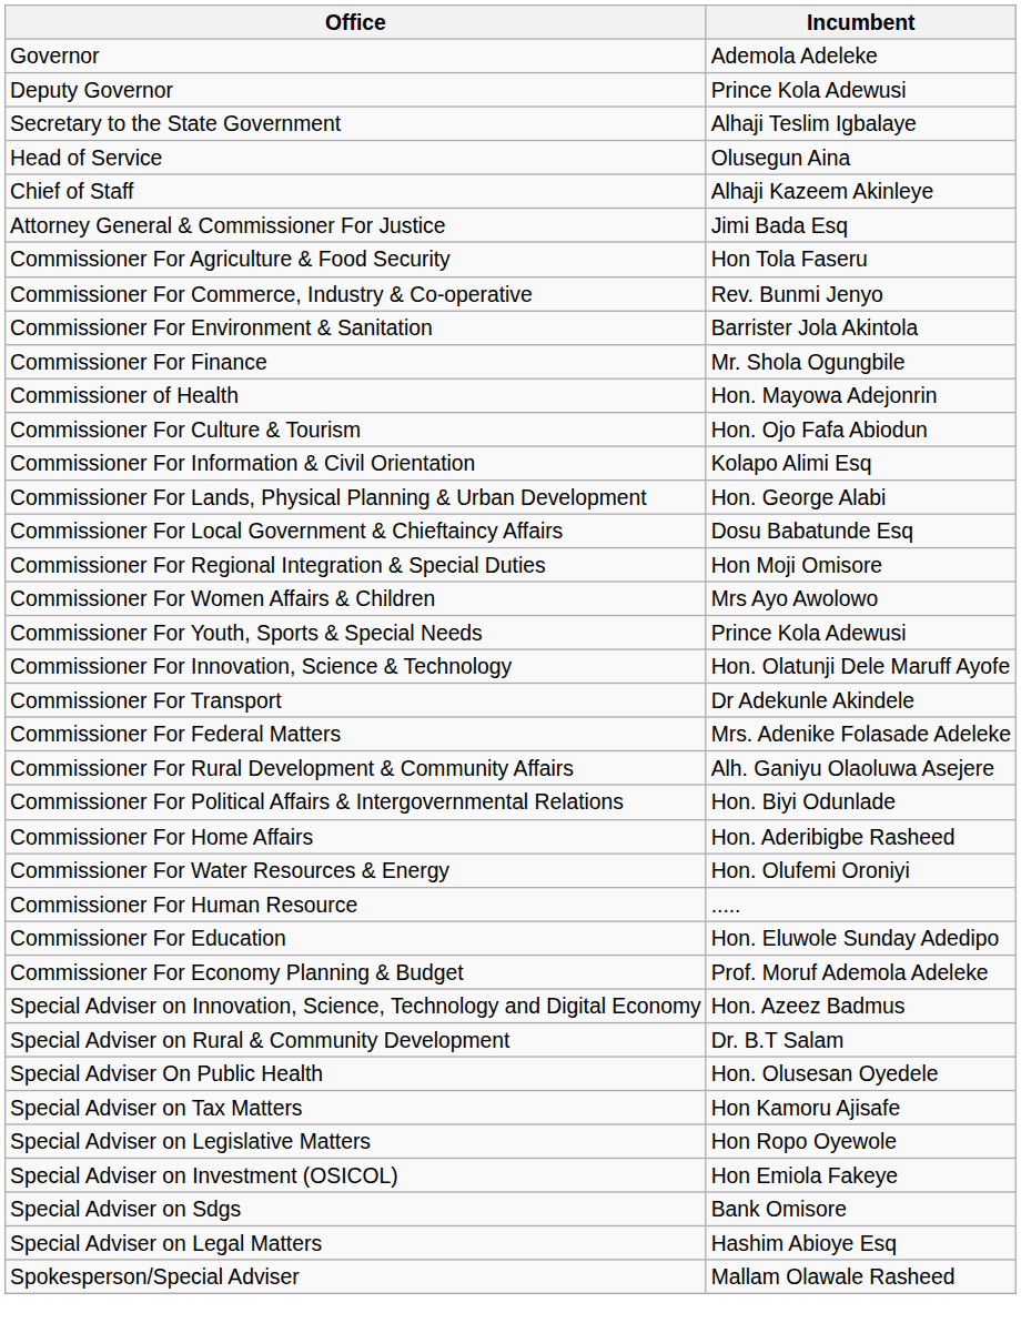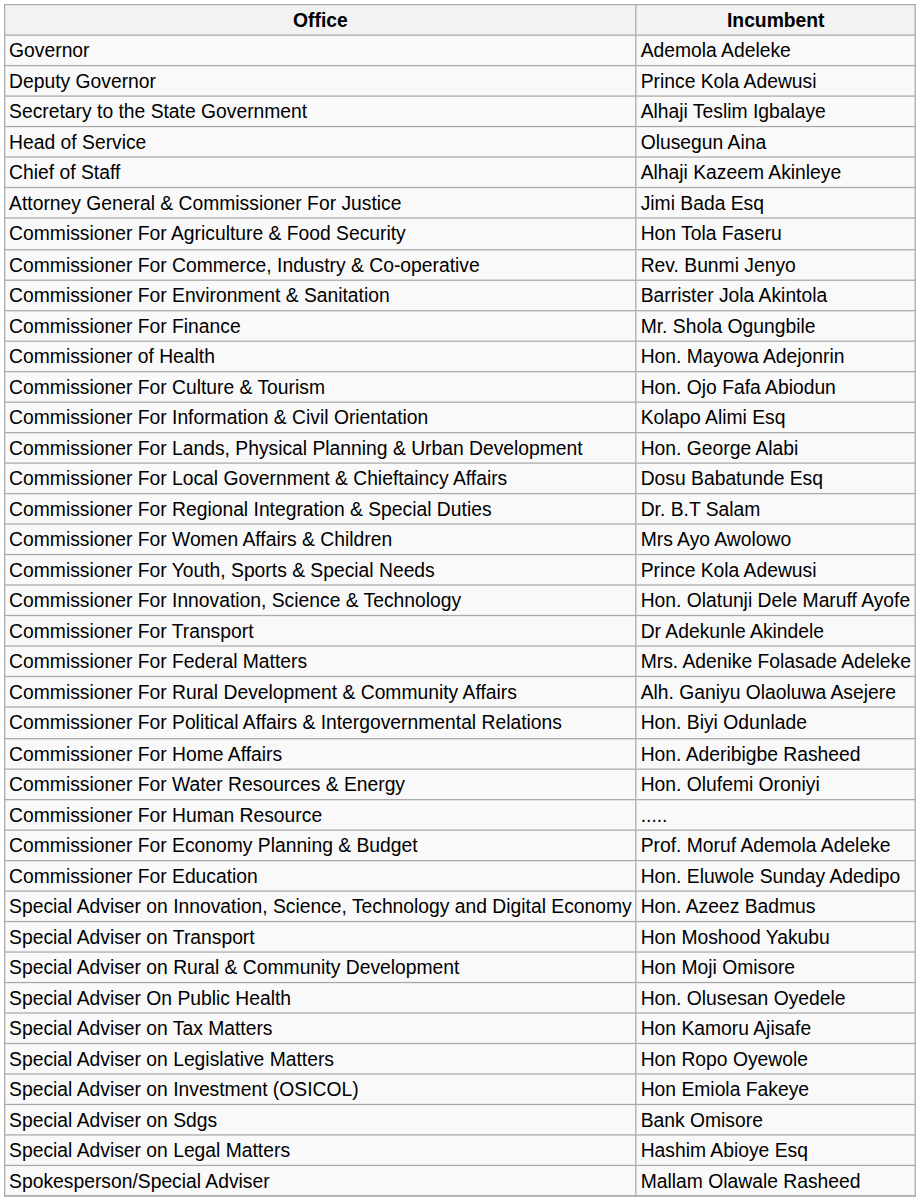 <table class="wikitable" style="font-size: 95%;">
 <tr>
 <th>Office</th>
 <th>Incumbent</th>
 </tr>
 <tr>
 <td Governor of Osun State>Governor</td>
 <td>Ademola Adeleke</td>
 </tr>
 <tr>
 <td Deputy Governor of Osun State>Deputy Governor</td>
 <td>Prince Kola Adewusi</td>
 </tr>
 <tr>
 <td>Secretary to the State Government</td>
 <td>Alhaji Teslim Igbalaye</td>
 </tr>
 <tr>
 <td>Head of Service</td>
 <td>Olusegun Aina</td>
 </tr>
 <tr>
 <td>Chief of Staff</td>
 <td>Alhaji Kazeem Akinleye</td>
 </tr>
 <tr>
 <td>Attorney General & Commissioner For Justice</td>
 <td>Jimi Bada Esq</td>
 </tr>
 <tr>
 <td>Commissioner For Agriculture & Food Security</td>
 <td>Hon Tola Faseru</td>
 </tr>
 <tr>
 <td>Commissioner For Commerce, Industry & Co-operative</td>
 <td>Rev. Bunmi Jenyo</td>
 </tr>
 <tr>
 <td>Commissioner For Environment & Sanitation</td>
 <td>Barrister Jola Akintola</td>
 </tr>
 <tr>
 <td>Commissioner For Finance</td>
 <td>Mr. Shola Ogungbile</td>
 </tr>
 <tr>
 <td>Commissioner of Health</td>
 <td>Hon. Mayowa Adejonrin</td>
 </tr>
 <tr>
 <td>Commissioner For Culture & Tourism</td>
 <td>Hon. Ojo Fafa Abiodun</td>
 </tr>
 <tr>
 <td>Commissioner For Information & Civil Orientation</td>
 <td>Kolapo Alimi Esq</td>
 </tr>
 <tr>
 <td>Commissioner For Lands, Physical Planning & Urban Development</td>
 <td>Hon. George Alabi</td>
 </tr>
 <tr>
 <td>Commissioner For Local Government & Chieftaincy Affairs</td>
 <td>Dosu Babatunde Esq</td>
 </tr>
 <tr>
 <td>Commissioner For Regional Integration & Special Duties</td>
-<td>Hon Moji Omisore</td>
+<td>Dr. B.T Salam</td>
 </tr>
 <tr>
 <td>Commissioner For Women Affairs & Children</td>
 <td>Mrs Ayo Awolowo</td>
 </tr>
 <tr>
 <td>Commissioner For Youth, Sports & Special Needs</td>
 <td>Prince Kola Adewusi</td>
 </tr>
 <tr>
 <td>Commissioner For Innovation, Science & Technology</td>
 <td>Hon. Olatunji Dele Maruff Ayofe</td>
 </tr>
 <tr>
 <td>Commissioner For Transport</td>
 <td>Dr Adekunle Akindele</td>
 </tr>
 <tr>
 <td>Commissioner For Federal Matters</td>
 <td>Mrs. Adenike Folasade Adeleke</td>
 </tr>
 <tr>
 <td>Commissioner For Rural Development & Community Affairs</td>
 <td>Alh. Ganiyu Olaoluwa Asejere</td>
 </tr>
 <tr>
 <td>Commissioner For Political Affairs & Intergovernmental Relations</td>
 <td>Hon. Biyi Odunlade</td>
 </tr>
 <tr>
 <td>Commissioner For Home Affairs</td>
 <td>Hon. Aderibigbe Rasheed</td>
 </tr>
 <tr>
 <td>Commissioner For Water Resources & Energy</td>
 <td>Hon. Olufemi Oroniyi</td>
 </tr>
 <tr>
 <td>Commissioner For Human Resource</td>
 <td>.....</td>
 </tr>
 <tr>
+<td>Commissioner For Economy Planning & Budget</td>
+<td>Prof. Moruf Ademola Adeleke</td>
+</tr>
+<tr>
 <td>Commissioner For Education</td>
 <td>Hon. Eluwole Sunday Adedipo</td>
-</tr>
-<tr>
-<td>Commissioner For Economy Planning & Budget</td>
-<td>Prof. Moruf Ademola Adeleke</td>
 </tr>
 <tr>
 <td>Special Adviser on Innovation, Science, Technology and Digital Economy</td>
 <td>Hon. Azeez Badmus</td>
 </tr>
 <tr>
+<td>Special Adviser on Transport</td>
+<td>Hon Moshood Yakubu</td>
+</tr>
+<tr>
 <td>Special Adviser on Rural & Community Development</td>
-<td>Dr. B.T Salam</td>
+<td>Hon Moji Omisore</td>
 </tr>
 <tr>
 <td>Special Adviser On Public Health</td>
 <td>Hon. Olusesan Oyedele</td>
 </tr>
 <tr>
 <td>Special Adviser on Tax Matters</td>
 <td>Hon Kamoru Ajisafe</td>
 </tr>
 <tr>
 <td>Special Adviser on Legislative Matters</td>
 <td>Hon Ropo Oyewole</td>
 </tr>
 <tr>
 <td>Special Adviser on Investment (OSICOL)</td>
 <td>Hon Emiola Fakeye</td>
 </tr>
 <tr>
 <td>Special Adviser on Sdgs</td>
 <td>Bank Omisore</td>
 </tr>
 <tr>
 <td>Special Adviser on Legal Matters</td>
 <td>Hashim Abioye Esq</td>
 </tr>
 <tr>
 <td>Spokesperson/Special Adviser</td>
 <td>Mallam Olawale Rasheed</td>
 </tr>
 <tr>
 </tr>
 </table>
